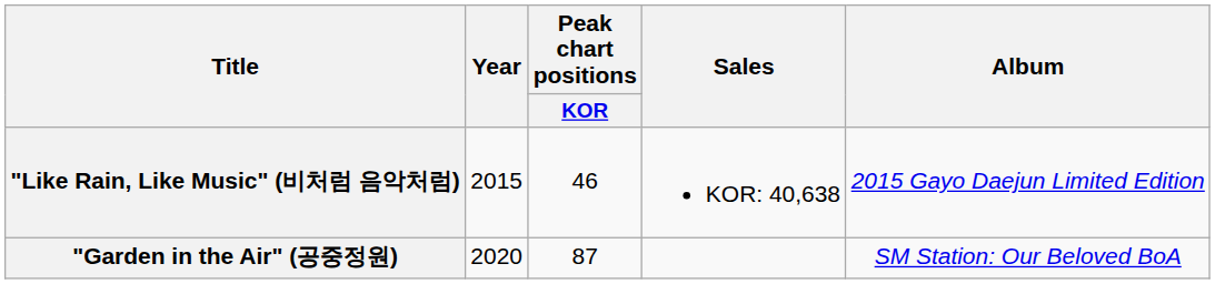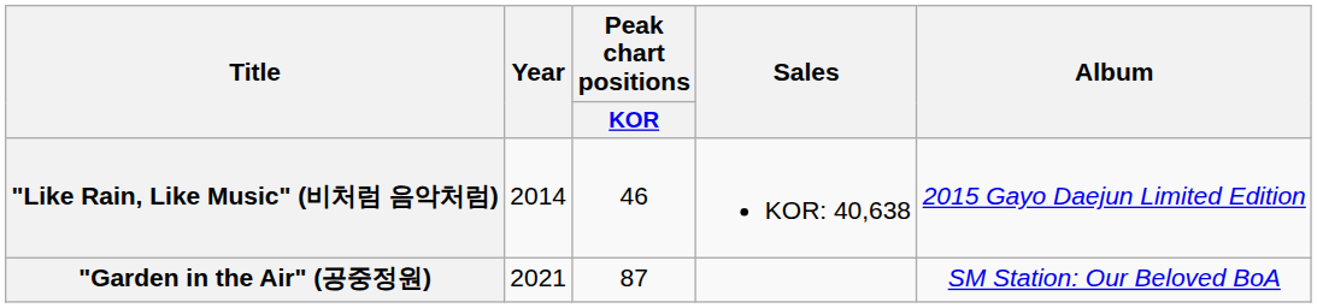 <table class="wikitable plainrowheaders" style="text-align:center;">
 <tr>
 <th scope="col" rowspan="2">Title</th>
 <th scope="col" rowspan="2">Year</th>
 <th scope="col" colspan="1">Peak chart<br>positions</th>
 <th scope="col" rowspan="2">Sales</th>
 <th scope="col" rowspan="2">Album</th>
 </tr>
 <tr>
 <th scope="col" style="width:3em;font-size:90%;"><a href='#'>KOR</a><br></th>
 </tr>
 <tr>
 <th scope="row">"Like Rain, Like Music" (비처럼 음악처럼)</th>
-<td>2015</td>
+<td>2014</td>
 <td>46</td>
 <td><br><ul><li>KOR: 40,638</li></ul></td>
 <td><em><a href='#'>2015 Gayo Daejun Limited Edition</a></em></td>
 </tr>
 <tr>
 <th scope="row">"Garden in the Air" (공중정원)</th>
-<td>2020</td>
+<td>2021</td>
 <td>87</td>
 <td></td>
 <td><em><a href='#'>SM Station: Our Beloved BoA</a></em></td>
 </tr>
 </table>
